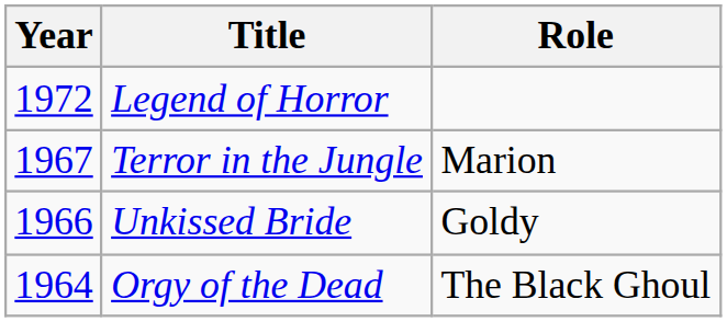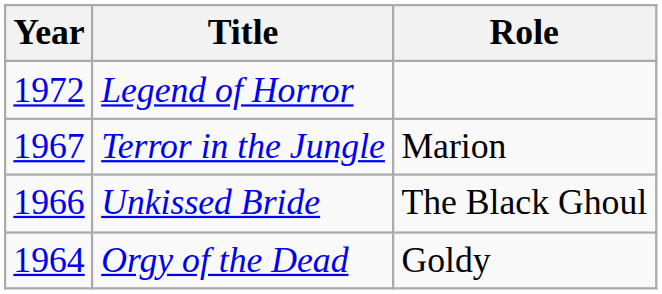 <table class="wikitable">
 <tr>
 <th>Year</th>
 <th>Title</th>
 <th>Role</th>
 </tr>
 <tr>
 <td><a href='#'>1972</a></td>
 <td><em><a href='#'>Legend of Horror</a></em></td>
 <td></td>
 </tr>
 <tr>
 <td><a href='#'>1967</a></td>
 <td><em><a href='#'>Terror in the Jungle</a></em></td>
 <td>Marion</td>
 </tr>
 <tr>
 <td><a href='#'>1966</a></td>
 <td><em><a href='#'>Unkissed Bride</a></em></td>
-<td>Goldy</td>
+<td>The Black Ghoul</td>
 </tr>
 <tr>
 <td><a href='#'>1964</a></td>
 <td><em><a href='#'>Orgy of the Dead</a></em></td>
-<td>The Black Ghoul</td>
+<td>Goldy</td>
 </tr>
 </table>
